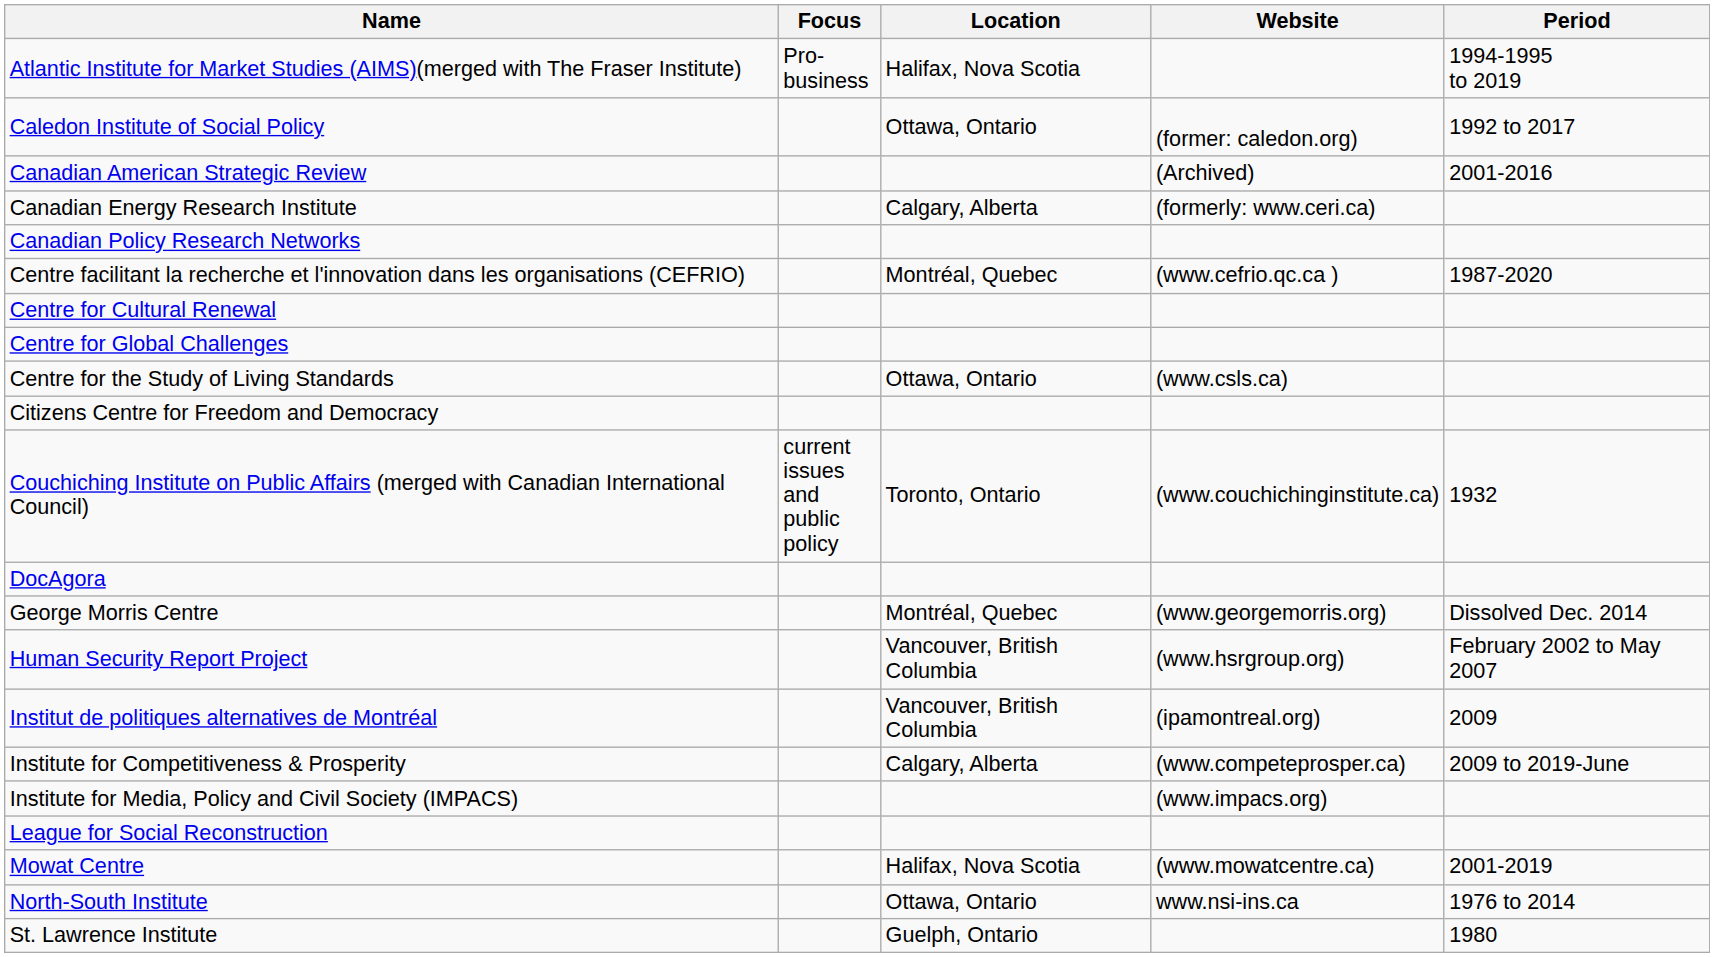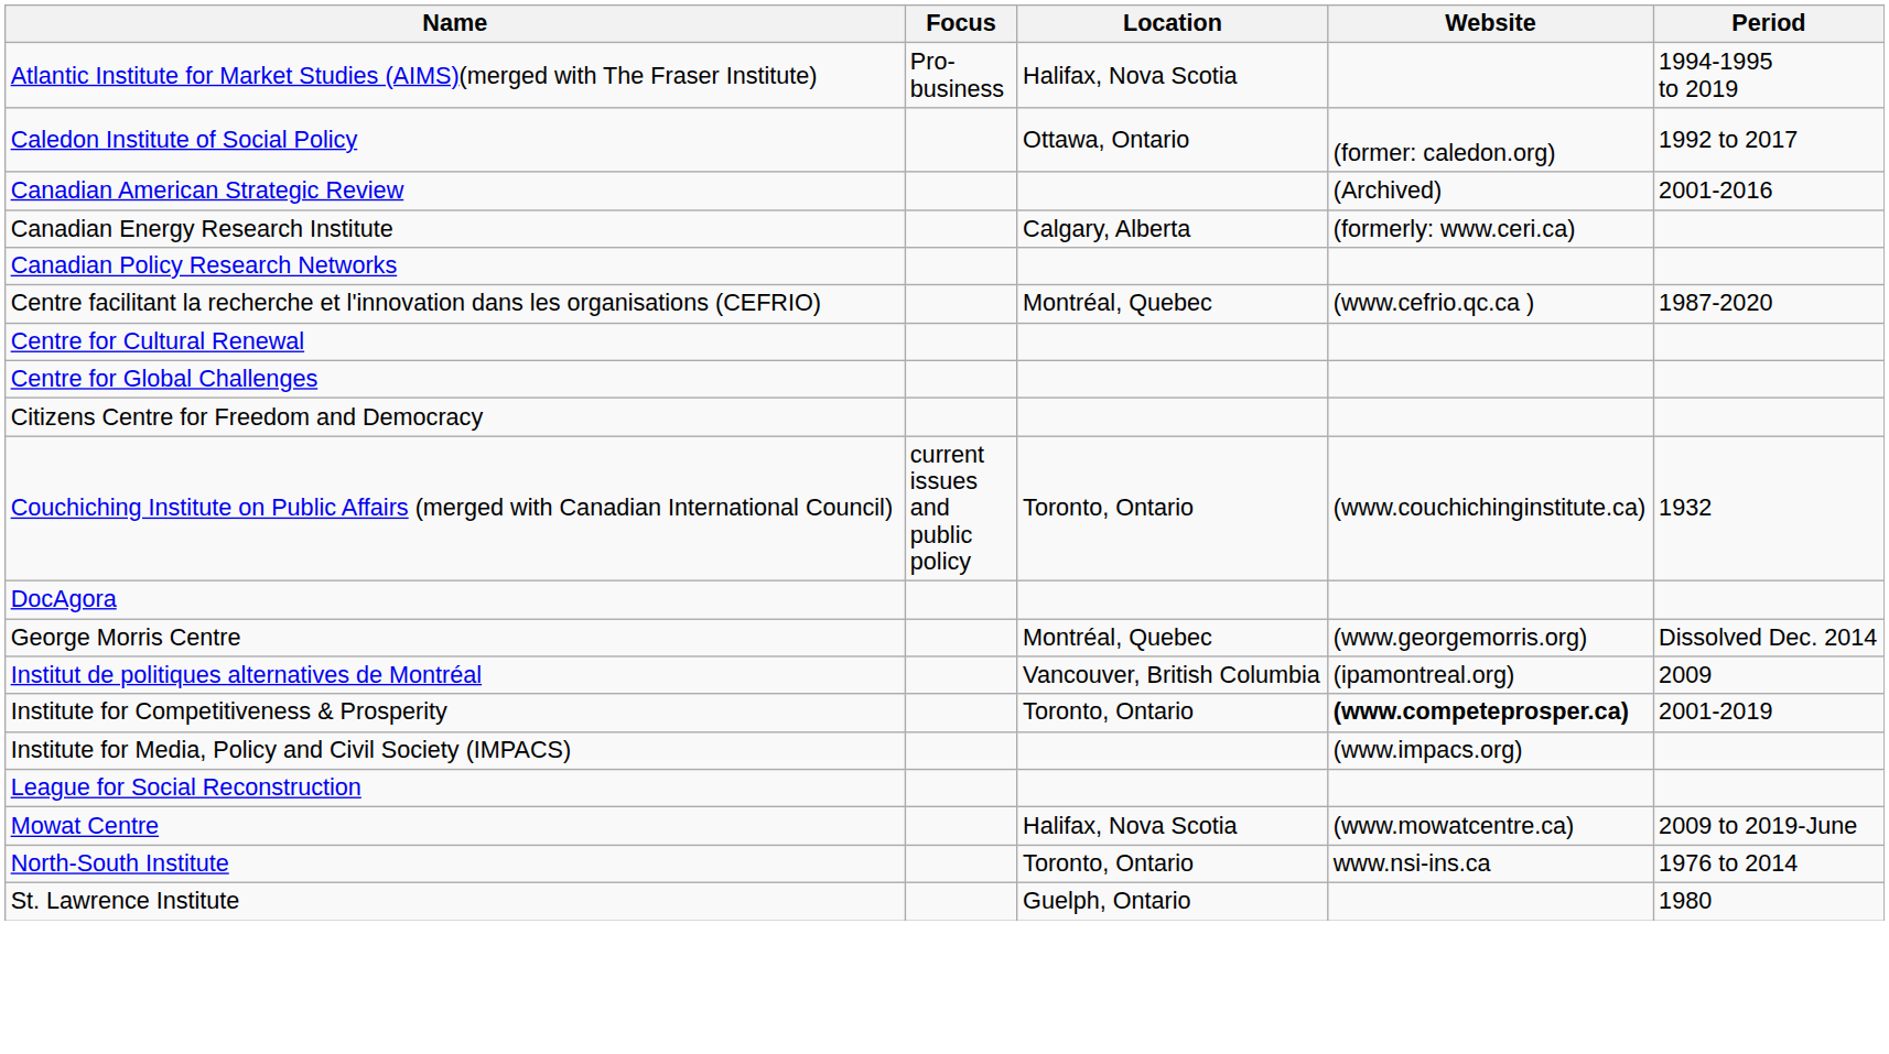 <table class="wikitable" width="100%">
 <tr>
 <th>Name</th>
 <th style="width:6%">Focus</th>
 <th>Location</th>
 <th>Website</th>
 <th>Period</th>
 </tr>
 <tr>
 <td><a href='#'>Atlantic Institute for Market Studies (AIMS)</a>(merged with The Fraser Institute)</td>
 <td>Pro-business</td>
 <td>Halifax, Nova Scotia</td>
 <td></td>
 <td>1994-1995<br>to 2019</td>
 </tr>
 <tr>
 <td><a href='#'>Caledon Institute of Social Policy</a></td>
 <td></td>
 <td>Ottawa, Ontario</td>
 <td><br>(former: caledon.org)</td>
 <td>1992 to 2017</td>
 </tr>
 <tr>
 <td><a href='#'>Canadian American Strategic Review</a></td>
 <td></td>
 <td></td>
 <td> (Archived)</td>
 <td>2001-2016</td>
 </tr>
 <tr>
 <td>Canadian Energy Research Institute</td>
 <td></td>
 <td>Calgary, Alberta</td>
 <td>(formerly: www.ceri.ca)</td>
 <td></td>
 </tr>
 <tr>
 <td><a href='#'>Canadian Policy Research Networks</a></td>
 <td></td>
 <td></td>
 <td></td>
 <td></td>
 </tr>
 <tr>
 <td>Centre facilitant la recherche et l'innovation dans les organisations (CEFRIO)</td>
 <td></td>
 <td>Montréal, Quebec</td>
 <td>(www.cefrio.qc.ca )</td>
 <td>1987-2020</td>
 </tr>
 <tr>
 <td><a href='#'>Centre for Cultural Renewal</a></td>
 <td></td>
 <td></td>
 <td></td>
 <td></td>
 </tr>
 <tr>
 <td><a href='#'>Centre for Global Challenges</a></td>
 <td></td>
 <td></td>
 <td></td>
 <td></td>
 </tr>
 <tr>
-<td>Centre for the Study of Living Standards</td>
-<td></td>
-<td>Ottawa, Ontario</td>
-<td>(www.csls.ca)</td>
-<td></td>
-</tr>
-<tr>
 <td>Citizens Centre for Freedom and Democracy</td>
 <td></td>
 <td></td>
 <td></td>
 <td></td>
 </tr>
 <tr>
 <td><a href='#'>Couchiching Institute on Public Affairs</a> (merged with Canadian International Council)</td>
 <td>current issues and public policy</td>
 <td>Toronto, Ontario</td>
 <td>(www.couchichinginstitute.ca)</td>
 <td>1932</td>
 </tr>
 <tr>
 <td><a href='#'>DocAgora</a></td>
 <td></td>
 <td></td>
 <td></td>
 <td></td>
 </tr>
 <tr>
 <td>George Morris Centre</td>
 <td></td>
 <td>Montréal, Quebec</td>
 <td>(www.georgemorris.org)</td>
 <td>Dissolved Dec. 2014</td>
 </tr>
 <tr>
-<td><a href='#'>Human Security Report Project</a></td>
-<td></td>
-<td>Vancouver, British Columbia</td>
-<td>(www.hsrgroup.org)</td>
-<td>February 2002 to May 2007</td>
-</tr>
-<tr>
 <td><a href='#'>Institut de politiques alternatives de Montréal</a></td>
 <td></td>
 <td>Vancouver, British Columbia</td>
 <td>(ipamontreal.org)</td>
 <td>2009</td>
 </tr>
 <tr>
 <td>Institute for Competitiveness & Prosperity</td>
 <td></td>
-<td>Calgary, Alberta</td>
-<td>(www.competeprosper.ca)</td>
-<td>2009 to 2019-June</td>
+<td>Toronto, Ontario</td>
+<td><strong>(www.competeprosper.ca)</strong></td>
+<td>2001-2019</td>
 </tr>
 <tr>
 <td>Institute for Media, Policy and Civil Society (IMPACS)</td>
 <td></td>
 <td></td>
 <td>(www.impacs.org)</td>
 <td></td>
 </tr>
 <tr>
 <td><a href='#'>League for Social Reconstruction</a></td>
 <td></td>
 <td></td>
 <td></td>
 <td></td>
 </tr>
 <tr>
 <td><a href='#'>Mowat Centre</a></td>
 <td></td>
 <td>Halifax, Nova Scotia</td>
 <td>(www.mowatcentre.ca)</td>
-<td>2001-2019</td>
+<td>2009 to 2019-June</td>
 </tr>
 <tr>
 <td><a href='#'>North-South Institute</a></td>
 <td></td>
-<td>Ottawa, Ontario</td>
+<td>Toronto, Ontario</td>
 <td>www.nsi-ins.ca</td>
 <td>1976 to 2014</td>
 </tr>
 <tr>
 <td>St. Lawrence Institute</td>
 <td></td>
 <td>Guelph, Ontario</td>
 <td></td>
 <td>1980</td>
 </tr>
 </table>
